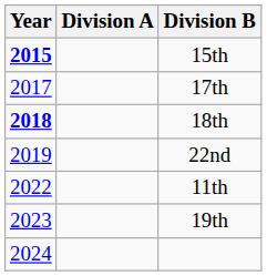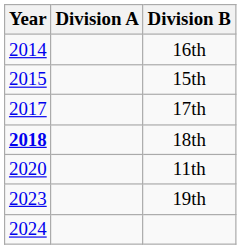 <table class="wikitable" style="text-align:center">
 <tr>
 <th>Year</th>
 <th>Division A</th>
 <th>Division B</th>
 </tr>
 <tr>
-<td><strong><a href='#'>2015</a></strong></td>
+<td><a href='#'>2014</a></td>
+<td></td>
+<td>16th</td>
+</tr>
+<tr>
+<td><a href='#'>2015</a></td>
 <td></td>
 <td>15th</td>
 </tr>
 <tr>
 <td><a href='#'>2017</a></td>
 <td></td>
 <td>17th</td>
 </tr>
 <tr>
 <td><strong><a href='#'>2018</a></strong></td>
 <td></td>
 <td>18th</td>
 </tr>
 <tr>
-<td><a href='#'>2019</a></td>
-<td></td>
-<td>22nd</td>
-</tr>
-<tr>
-<td><a href='#'>2022</a></td>
+<td><a href='#'>2020</a></td>
 <td></td>
 <td>11th</td>
 </tr>
 <tr>
 <td><a href='#'>2023</a></td>
 <td></td>
 <td>19th</td>
 </tr>
 <tr>
 <td><a href='#'>2024</a></td>
 <td></td>
 <td></td>
 </tr>
 </table>
